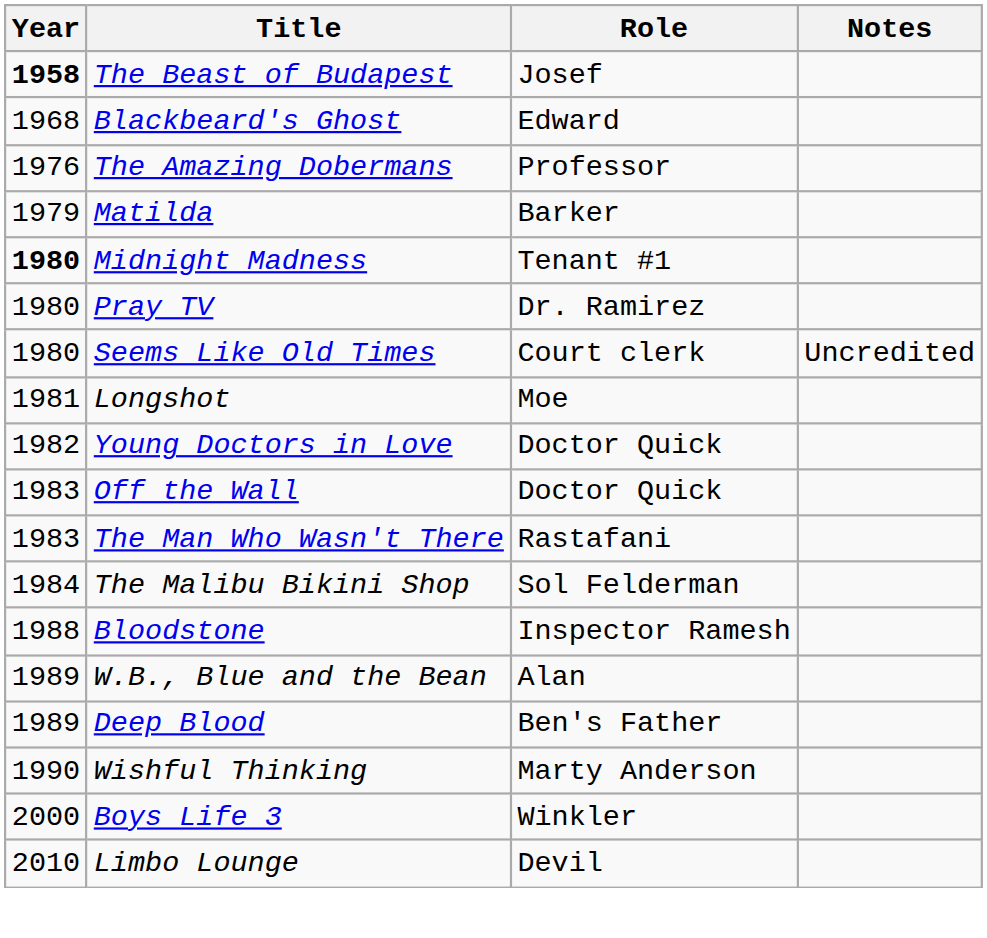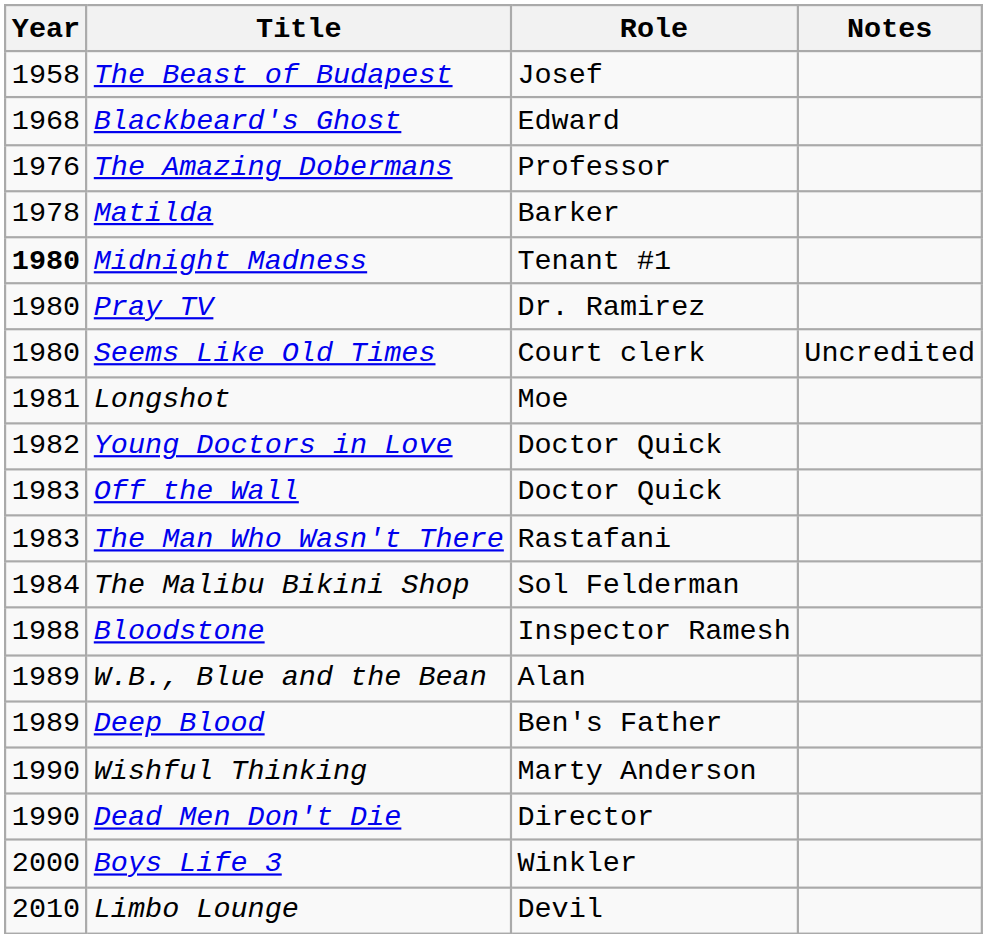 <table class="wikitable sortable">
 <tr>
 <th>Year</th>
 <th>Title</th>
 <th>Role</th>
 <th>Notes</th>
 </tr>
 <tr>
-<td><strong>1958</strong></td>
+<td>1958</td>
 <td><em><a href='#'>The Beast of Budapest</a></em></td>
 <td>Josef</td>
 <td></td>
 </tr>
 <tr>
 <td>1968</td>
 <td><em><a href='#'>Blackbeard's Ghost</a></em></td>
 <td>Edward</td>
 <td></td>
 </tr>
 <tr>
 <td>1976</td>
 <td><em><a href='#'>The Amazing Dobermans</a></em></td>
 <td>Professor</td>
 <td></td>
 </tr>
 <tr>
-<td>1979</td>
+<td>1978</td>
 <td><a href='#'><em>Matilda</em></a></td>
 <td>Barker</td>
 <td></td>
 </tr>
 <tr>
 <td><strong>1980</strong></td>
 <td><a href='#'><em>Midnight Madness</em></a></td>
 <td>Tenant #1</td>
 <td></td>
 </tr>
 <tr>
 <td>1980</td>
 <td><a href='#'><em>Pray TV</em></a></td>
 <td>Dr. Ramirez</td>
 <td></td>
 </tr>
 <tr>
 <td>1980</td>
 <td><a href='#'><em>Seems Like Old Times</em></a></td>
 <td>Court clerk</td>
 <td>Uncredited</td>
 </tr>
 <tr>
 <td>1981</td>
 <td><em>Longshot</em></td>
 <td>Moe</td>
 <td></td>
 </tr>
 <tr>
 <td>1982</td>
 <td><em><a href='#'>Young Doctors in Love</a></em></td>
 <td>Doctor Quick</td>
 <td></td>
 </tr>
 <tr>
 <td>1983</td>
 <td><a href='#'><em>Off the Wall</em></a></td>
 <td>Doctor Quick</td>
 <td></td>
 </tr>
 <tr>
 <td>1983</td>
 <td><a href='#'><em>The Man Who Wasn't There</em></a></td>
 <td>Rastafani</td>
 <td></td>
 </tr>
 <tr>
 <td>1984</td>
 <td><em>The Malibu Bikini Shop</em></td>
 <td>Sol Felderman</td>
 <td></td>
 </tr>
 <tr>
 <td>1988</td>
 <td><a href='#'><em>Bloodstone</em></a></td>
 <td>Inspector Ramesh</td>
 <td></td>
 </tr>
 <tr>
 <td>1989</td>
 <td><em>W.B., Blue and the Bean</em></td>
 <td>Alan</td>
 <td></td>
 </tr>
 <tr>
 <td>1989</td>
 <td><em><a href='#'>Deep Blood</a></em></td>
 <td>Ben's Father</td>
 <td></td>
 </tr>
 <tr>
 <td>1990</td>
 <td><em>Wishful Thinking</em></td>
 <td>Marty Anderson</td>
 <td></td>
 </tr>
 <tr>
+<td>1990</td>
+<td><em><a href='#'>Dead Men Don't Die</a></em></td>
+<td>Director</td>
+<td></td>
+</tr>
+<tr>
 <td>2000</td>
 <td><em><a href='#'>Boys Life 3</a></em></td>
 <td>Winkler</td>
 <td></td>
 </tr>
 <tr>
 <td>2010</td>
 <td><em>Limbo Lounge</em></td>
 <td>Devil</td>
 <td></td>
 </tr>
 </table>
